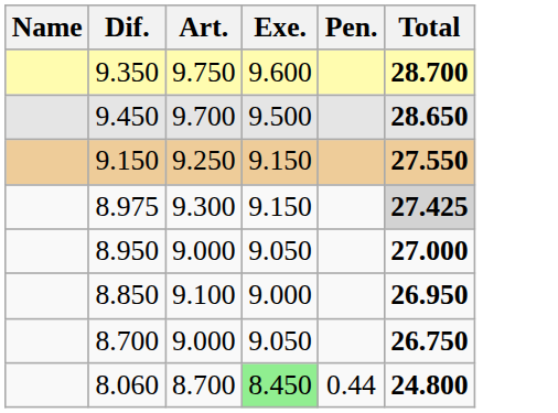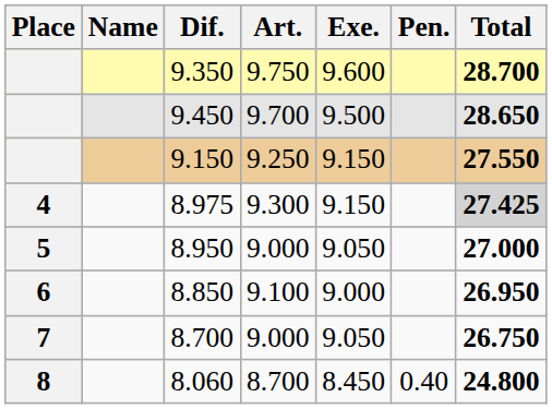 <table class="wikitable sortable" style="text-align:center">
 <tr>
+<th scope=col>Place</th>
 <th scope=col>Name</th>
 <th scope=col>Dif.</th>
 <th scope=col>Art.</th>
 <th scope=col>Exe.</th>
 <th scope=col>Pen.</th>
 <th scope=col>Total</th>
 </tr>
 <tr bgcolor=fffcaf>
+<th scope=row></th>
 <td align=left></td>
 <td>9.350</td>
 <td>9.750</td>
 <td>9.600</td>
 <td></td>
 <td><strong>28.700</strong></td>
 </tr>
 <tr bgcolor=e5e5e5>
+<th scope=row></th>
 <td align=left></td>
 <td>9.450</td>
 <td>9.700</td>
 <td>9.500</td>
 <td></td>
 <td><strong>28.650</strong></td>
 </tr>
 <tr bgcolor=eecc99>
+<th scope=row></th>
 <td align=left></td>
 <td>9.150</td>
 <td>9.250</td>
 <td>9.150</td>
 <td></td>
 <td><strong>27.550</strong></td>
 </tr>
 <tr>
+<th scope=row><strong>4</strong></th>
 <td align=left></td>
 <td>8.975</td>
 <td>9.300</td>
 <td>9.150</td>
 <td></td>
 <td style="background: lightgrey;"><strong>27.425</strong></td>
 </tr>
 <tr>
+<th scope=row><strong>5</strong></th>
 <td align=left></td>
 <td>8.950</td>
 <td>9.000</td>
 <td>9.050</td>
 <td></td>
 <td><strong>27.000</strong></td>
 </tr>
 <tr>
+<th scope=row><strong>6</strong></th>
 <td align=left></td>
 <td>8.850</td>
 <td>9.100</td>
 <td>9.000</td>
 <td></td>
 <td><strong>26.950</strong></td>
 </tr>
 <tr>
+<th scope=row><strong>7</strong></th>
 <td align=left></td>
 <td>8.700</td>
 <td>9.000</td>
 <td>9.050</td>
 <td></td>
 <td><strong>26.750</strong></td>
 </tr>
 <tr>
+<th scope=row><strong>8</strong></th>
 <td align=left></td>
 <td>8.060</td>
 <td>8.700</td>
-<td style="background: lightgreen;">8.450</td>
-<td>0.44</td>
+<td>8.450</td>
+<td>0.40</td>
 <td><strong>24.800</strong></td>
 </tr>
 </table>
